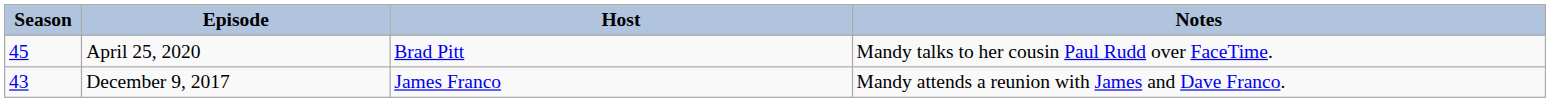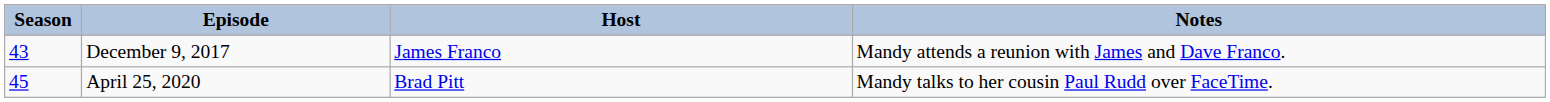 <table class="wikitable" style="width:100%;">
 <tr>
 <th style="background:#B0C4DE;" width="5%">Season</th>
 <th style="background:#B0C4DE;" width="20%">Episode</th>
 <th style="background:#B0C4DE;" width="30%">Host</th>
 <th style="background:#B0C4DE;" width="45%">Notes</th>
 </tr>
 <tr>
+<td><a href='#'>43</a></td>
+<td>December 9, 2017</td>
+<td><a href='#'>James Franco</a></td>
+<td>Mandy attends a reunion with <a href='#'>James</a> and <a href='#'>Dave Franco</a>.</td>
+</tr>
+<tr>
 <td><a href='#'>45</a></td>
 <td>April 25, 2020</td>
 <td><a href='#'>Brad Pitt</a></td>
 <td>Mandy talks to her cousin <a href='#'>Paul Rudd</a> over <a href='#'>FaceTime</a>.</td>
 </tr>
-<tr>
-<td><a href='#'>43</a></td>
-<td>December 9, 2017</td>
-<td><a href='#'>James Franco</a></td>
-<td>Mandy attends a reunion with <a href='#'>James</a> and <a href='#'>Dave Franco</a>.</td>
-</tr>
 </table>
